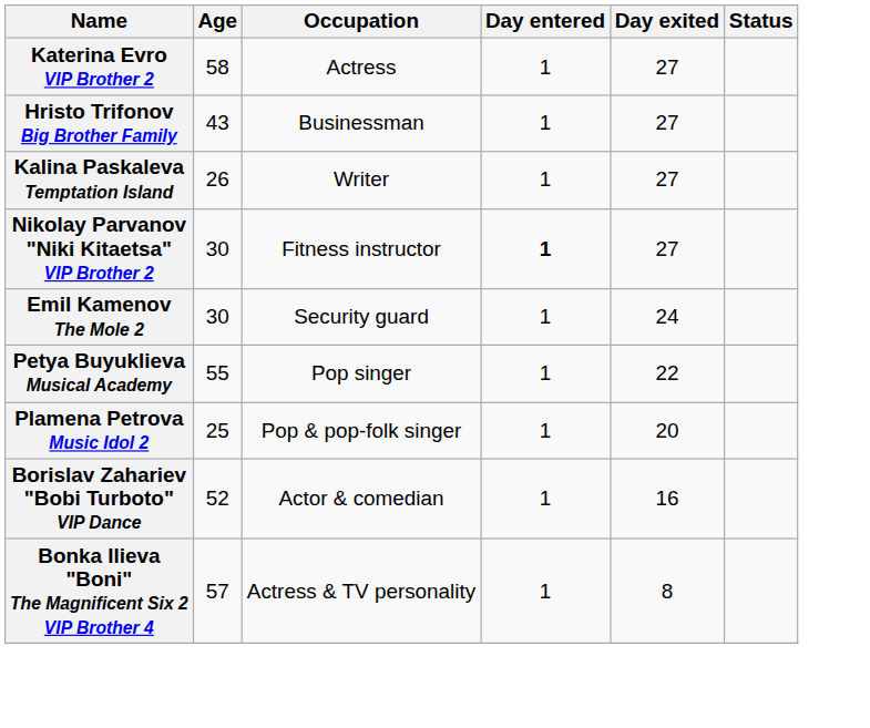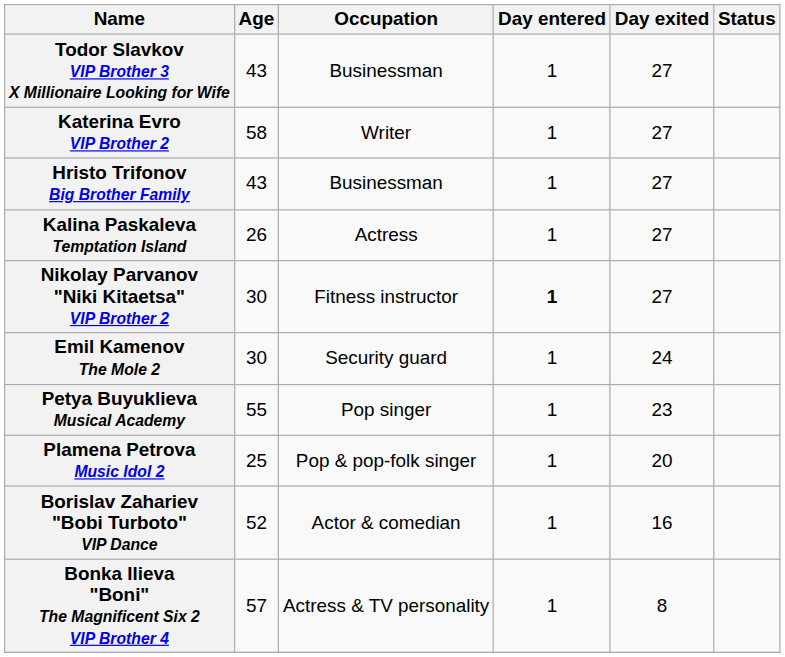 <table class="wikitable sortable" style="text-align:center">
 <tr>
 <th>Name</th>
 <th>Age</th>
 <th>Occupation</th>
 <th>Day entered</th>
 <th>Day exited</th>
 <th>Status</th>
 </tr>
 <tr>
+<th>Todor Slavkov<br><small><em><a href='#'>VIP Brother 3</a></em><br><em>X Millionaire Looking for Wife</em></small></th>
+<td>43</td>
+<td>Businessman</td>
+<td>1</td>
+<td>27</td>
+<td></td>
+</tr>
+<tr>
 <th>Katerina Evro<br><small><em><a href='#'>VIP Brother 2</a></em></small></th>
 <td>58</td>
-<td>Actress</td>
+<td>Writer</td>
 <td>1</td>
 <td>27</td>
 <td></td>
 </tr>
 <tr>
 <th>Hristo Trifonov<br><small><em><a href='#'>Big Brother Family</a></em></small></th>
 <td>43</td>
 <td>Businessman</td>
 <td>1</td>
 <td>27</td>
 <td></td>
 </tr>
 <tr>
 <th>Kalina Paskaleva<br><small><em>Temptation Island</em></small></th>
 <td>26</td>
-<td>Writer</td>
+<td>Actress</td>
 <td>1</td>
 <td>27</td>
 <td></td>
 </tr>
 <tr>
 <th>Nikolay Parvanov<br>"Niki Kitaetsa"<br><small><em><a href='#'>VIP Brother 2</a></em></small></th>
 <td>30</td>
 <td>Fitness instructor</td>
 <td><strong>1</strong></td>
 <td>27</td>
 <td></td>
 </tr>
 <tr>
 <th>Emil Kamenov<br><small><em>The Mole 2</em></small></th>
 <td>30</td>
 <td>Security guard</td>
 <td>1</td>
 <td>24</td>
 <td></td>
 </tr>
 <tr>
 <th>Petya Buyuklieva<br><small><em>Musical Academy</em></small></th>
 <td>55</td>
 <td>Pop singer</td>
 <td>1</td>
-<td>22</td>
+<td>23</td>
 <td></td>
 </tr>
 <tr>
 <th>Plamena Petrova<br><small><em><a href='#'>Music Idol 2</a></em></small></th>
 <td>25</td>
 <td>Pop & pop-folk singer</td>
 <td>1</td>
 <td>20</td>
 <td></td>
 </tr>
 <tr>
 <th>Borislav Zahariev<br>"Bobi Turboto"<br><small><em>VIP Dance</em></small></th>
 <td>52</td>
 <td>Actor & comedian</td>
 <td>1</td>
 <td>16</td>
 <td></td>
 </tr>
 <tr>
 <th>Bonka Ilieva<br>"Boni"<br><small><em>The Magnificent Six 2</em><br><em><a href='#'>VIP Brother 4</a></em></small></th>
 <td>57</td>
 <td>Actress & TV personality</td>
 <td>1</td>
 <td>8</td>
 <td></td>
 </tr>
 <tr>
 </tr>
 </table>
